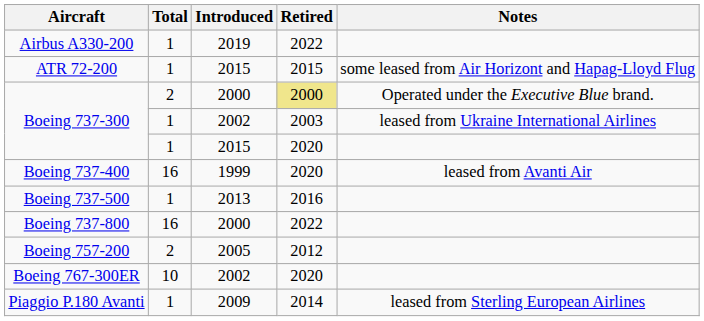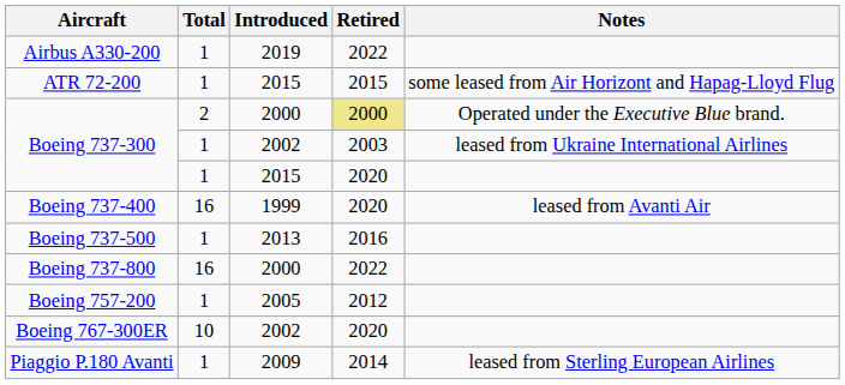 <table class="wikitable" style="margin:0.5em auto; text-align:center">
 <tr>
 <th>Aircraft</th>
 <th>Total</th>
 <th>Introduced</th>
 <th>Retired</th>
 <th>Notes</th>
 </tr>
 <tr>
 <td><a href='#'>Airbus A330-200</a></td>
 <td>1</td>
 <td>2019</td>
 <td>2022</td>
 <td></td>
 </tr>
 <tr>
 <td><a href='#'>ATR 72-200</a></td>
 <td>1</td>
 <td>2015</td>
 <td>2015</td>
 <td>some leased from <a href='#'>Air Horizont</a> and <a href='#'>Hapag-Lloyd Flug</a></td>
 </tr>
 <tr>
 <td rowspan=3><a href='#'>Boeing 737-300</a></td>
 <td>2</td>
 <td>2000</td>
 <td style="background: khaki;">2000</td>
 <td>Operated under the <em>Executive Blue</em> brand.</td>
 </tr>
 <tr>
 <td>1</td>
 <td>2002</td>
 <td>2003</td>
 <td>leased from <a href='#'>Ukraine International Airlines</a></td>
 </tr>
 <tr>
 <td>1</td>
 <td>2015</td>
 <td>2020</td>
 <td></td>
 </tr>
 <tr>
 <td><a href='#'>Boeing 737-400</a></td>
 <td>16</td>
 <td>1999</td>
 <td>2020</td>
 <td>leased from <a href='#'>Avanti Air</a></td>
 </tr>
 <tr>
 <td><a href='#'>Boeing 737-500</a></td>
 <td>1</td>
 <td>2013</td>
 <td>2016</td>
 <td></td>
 </tr>
 <tr>
 <td><a href='#'>Boeing 737-800</a></td>
 <td>16</td>
 <td>2000</td>
 <td>2022</td>
 <td></td>
 </tr>
 <tr>
 <td><a href='#'>Boeing 757-200</a></td>
-<td>2</td>
+<td>1</td>
 <td>2005</td>
 <td>2012</td>
 <td></td>
 </tr>
 <tr>
 <td><a href='#'>Boeing 767-300ER</a></td>
 <td>10</td>
 <td>2002</td>
 <td>2020</td>
 <td></td>
 </tr>
 <tr>
 <td><a href='#'>Piaggio P.180 Avanti</a></td>
 <td>1</td>
 <td>2009</td>
 <td>2014</td>
 <td>leased from <a href='#'>Sterling European Airlines</a></td>
 </tr>
 </table>
